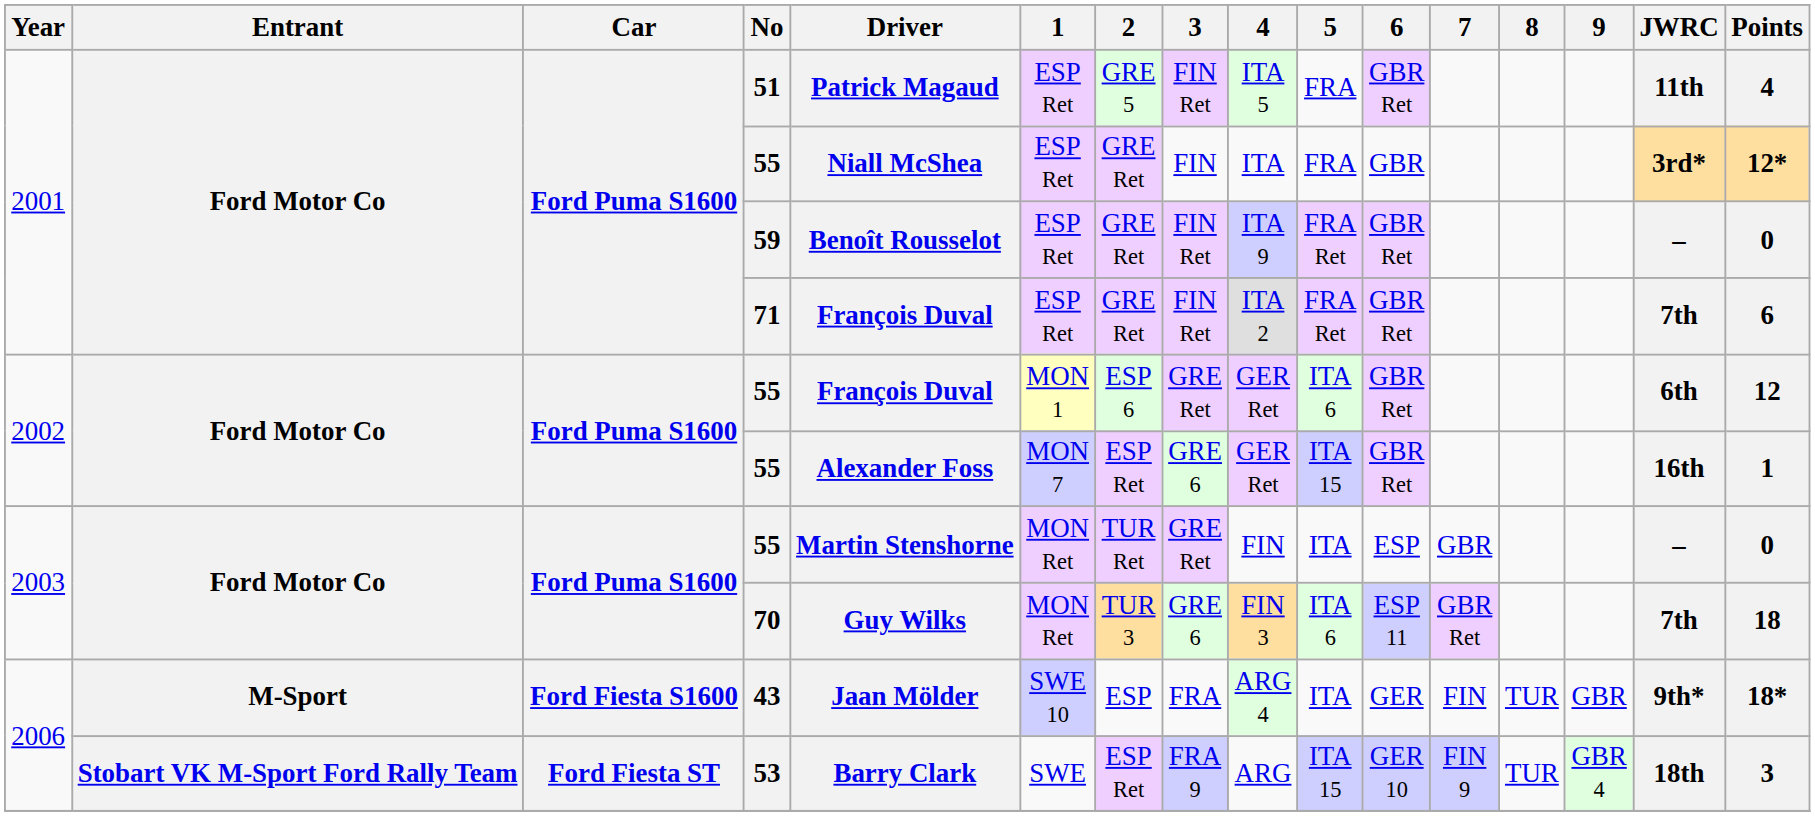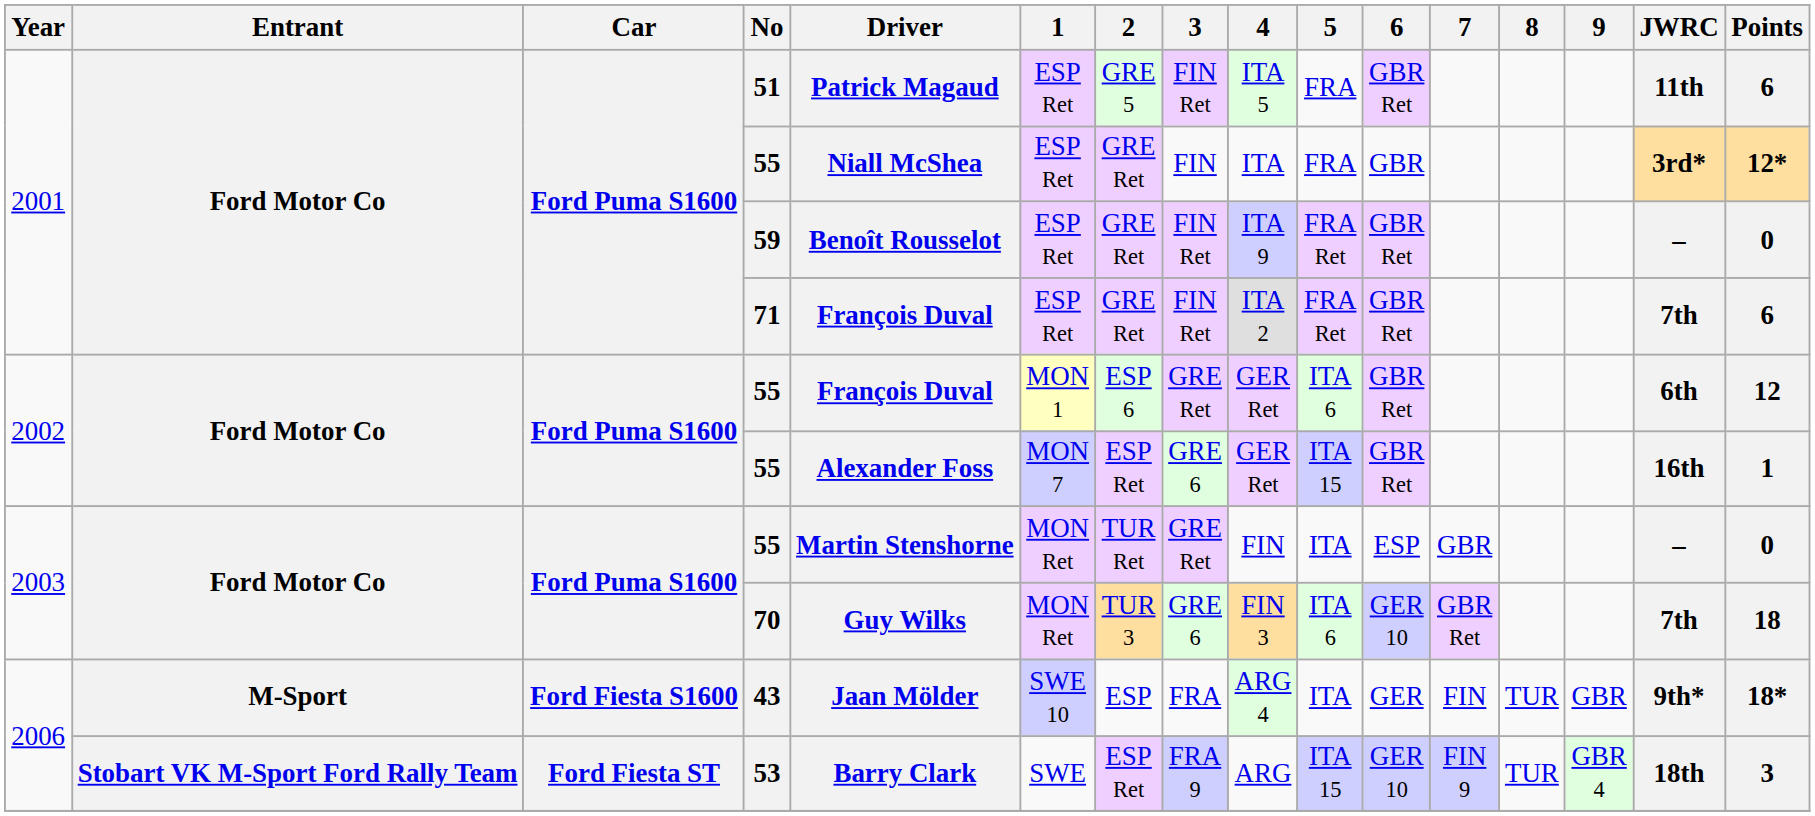 <table class="wikitable" style="text-align:center; font-size:90%">
 <tr>
 <th>Year</th>
 <th>Entrant</th>
 <th>Car</th>
 <th>No</th>
 <th>Driver</th>
 <th>1</th>
 <th>2</th>
 <th>3</th>
 <th>4</th>
 <th>5</th>
 <th>6</th>
 <th>7</th>
 <th>8</th>
 <th>9</th>
 <th>JWRC</th>
 <th>Points</th>
 </tr>
 <tr>
 <td rowspan="4"><a href='#'>2001</a></td>
 <th rowspan="4">Ford Motor Co</th>
 <th rowspan="4"><a href='#'>Ford Puma S1600</a></th>
 <th>51</th>
 <th> <a href='#'>Patrick Magaud</a></th>
 <td style="background:#EFCFFF;"><a href='#'>ESP</a><br><small>Ret</small></td>
 <td style="background:#DFFFDF;"><a href='#'>GRE</a><br><small>5</small></td>
 <td style="background:#EFCFFF;"><a href='#'>FIN</a><br><small>Ret</small></td>
 <td style="background:#DFFFDF;"><a href='#'>ITA</a><br><small>5</small></td>
 <td><a href='#'>FRA</a></td>
 <td style="background:#EFCFFF;"><a href='#'>GBR</a><br><small>Ret</small></td>
 <td></td>
 <td></td>
 <td></td>
 <th>11th</th>
-<th>4</th>
+<th>6</th>
 </tr>
 <tr>
 <th>55</th>
 <th> <a href='#'>Niall McShea</a></th>
 <td style="background:#EFCFFF;"><a href='#'>ESP</a><br><small>Ret</small></td>
 <td style="background:#EFCFFF;"><a href='#'>GRE</a><br><small>Ret</small></td>
 <td><a href='#'>FIN</a></td>
 <td><a href='#'>ITA</a></td>
 <td><a href='#'>FRA</a></td>
 <td><a href='#'>GBR</a></td>
 <td></td>
 <td></td>
 <td></td>
 <td style="background:#FFDF9F;"><strong>3rd*</strong></td>
 <td style="background:#FFDF9F;"><strong>12*</strong></td>
 </tr>
 <tr>
 <th>59</th>
 <th> <a href='#'>Benoît Rousselot</a></th>
 <td style="background:#EFCFFF;"><a href='#'>ESP</a><br><small>Ret</small></td>
 <td style="background:#EFCFFF;"><a href='#'>GRE</a><br><small>Ret</small></td>
 <td style="background:#EFCFFF;"><a href='#'>FIN</a><br><small>Ret</small></td>
 <td style="background:#CFCFFF;"><a href='#'>ITA</a><br><small>9</small></td>
 <td style="background:#EFCFFF;"><a href='#'>FRA</a><br><small>Ret</small></td>
 <td style="background:#EFCFFF;"><a href='#'>GBR</a><br><small>Ret</small></td>
 <td></td>
 <td></td>
 <td></td>
 <th>–</th>
 <th>0</th>
 </tr>
 <tr>
 <th>71</th>
 <th> <a href='#'>François Duval</a></th>
 <td style="background:#EFCFFF;"><a href='#'>ESP</a><br><small>Ret</small></td>
 <td style="background:#EFCFFF;"><a href='#'>GRE</a><br><small>Ret</small></td>
 <td style="background:#EFCFFF;"><a href='#'>FIN</a><br><small>Ret</small></td>
 <td style="background:#DFDFDF;"><a href='#'>ITA</a><br><small>2</small></td>
 <td style="background:#EFCFFF;"><a href='#'>FRA</a><br><small>Ret</small></td>
 <td style="background:#EFCFFF;"><a href='#'>GBR</a><br><small>Ret</small></td>
 <td></td>
 <td></td>
 <td></td>
 <th>7th</th>
 <th>6</th>
 </tr>
 <tr>
 <td rowspan="2"><a href='#'>2002</a></td>
 <th rowspan="2">Ford Motor Co</th>
 <th rowspan="2"><a href='#'>Ford Puma S1600</a></th>
 <th>55</th>
 <th> <a href='#'>François Duval</a></th>
 <td style="background:#FFFFBF;"><a href='#'>MON</a><br><small>1</small></td>
 <td style="background:#DFFFDF;"><a href='#'>ESP</a><br><small>6</small></td>
 <td style="background:#EFCFFF;"><a href='#'>GRE</a><br><small>Ret</small></td>
 <td style="background:#EFCFFF;"><a href='#'>GER</a><br><small>Ret</small></td>
 <td style="background:#DFFFDF;"><a href='#'>ITA</a><br><small>6</small></td>
 <td style="background:#EFCFFF;"><a href='#'>GBR</a><br><small>Ret</small></td>
 <td></td>
 <td></td>
 <td></td>
 <th>6th</th>
 <th>12</th>
 </tr>
 <tr>
 <th>55</th>
 <th> <a href='#'>Alexander Foss</a></th>
 <td style="background:#CFCFFF;"><a href='#'>MON</a><br><small>7</small></td>
 <td style="background:#EFCFFF;"><a href='#'>ESP</a><br><small>Ret</small></td>
 <td style="background:#DFFFDF;"><a href='#'>GRE</a><br><small>6</small></td>
 <td style="background:#EFCFFF;"><a href='#'>GER</a><br><small>Ret</small></td>
 <td style="background:#CFCFFF;"><a href='#'>ITA</a><br><small>15</small></td>
 <td style="background:#EFCFFF;"><a href='#'>GBR</a><br><small>Ret</small></td>
 <td></td>
 <td></td>
 <td></td>
 <th>16th</th>
 <th>1</th>
 </tr>
 <tr>
 <td rowspan="2"><a href='#'>2003</a></td>
 <th rowspan="2">Ford Motor Co</th>
 <th rowspan="2"><a href='#'>Ford Puma S1600</a></th>
 <th>55</th>
 <th> <a href='#'>Martin Stenshorne</a></th>
 <td style="background:#EFCFFF;"><a href='#'>MON</a><br><small>Ret</small></td>
 <td style="background:#EFCFFF;"><a href='#'>TUR</a><br><small>Ret</small></td>
 <td style="background:#EFCFFF;"><a href='#'>GRE</a><br><small>Ret</small></td>
 <td><a href='#'>FIN</a></td>
 <td><a href='#'>ITA</a></td>
 <td><a href='#'>ESP</a></td>
 <td><a href='#'>GBR</a></td>
 <td></td>
 <td></td>
 <th>–</th>
 <th>0</th>
 </tr>
 <tr>
 <th>70</th>
 <th> <a href='#'>Guy Wilks</a></th>
 <td style="background:#EFCFFF;"><a href='#'>MON</a><br><small>Ret</small></td>
 <td style="background:#FFDF9F;"><a href='#'>TUR</a><br><small>3</small></td>
 <td style="background:#DFFFDF;"><a href='#'>GRE</a><br><small>6</small></td>
 <td style="background:#FFDF9F;"><a href='#'>FIN</a><br><small>3</small></td>
 <td style="background:#DFFFDF;"><a href='#'>ITA</a><br><small>6</small></td>
-<td style="background:#CFCFFF;"><a href='#'>ESP</a><br><small>11</small></td>
+<td style="background:#CFCFFF;"><a href='#'>GER</a><br><small>10</small></td>
 <td style="background:#EFCFFF;"><a href='#'>GBR</a><br><small>Ret</small></td>
 <td></td>
 <td></td>
 <th>7th</th>
 <th>18</th>
 </tr>
 <tr>
 <td rowspan="2"><a href='#'>2006</a></td>
 <th rowspan="1">M-Sport</th>
 <th rowspan="1"><a href='#'>Ford Fiesta S1600</a></th>
 <th>43</th>
 <th> <a href='#'>Jaan Mölder</a></th>
 <td style="background:#CFCFFF;"><a href='#'>SWE</a><br><small>10</small></td>
 <td><a href='#'>ESP</a></td>
 <td><a href='#'>FRA</a></td>
 <td style="background:#DFFFDF;"><a href='#'>ARG</a><br><small>4</small></td>
 <td><a href='#'>ITA</a></td>
 <td><a href='#'>GER</a></td>
 <td><a href='#'>FIN</a></td>
 <td><a href='#'>TUR</a></td>
 <td><a href='#'>GBR</a></td>
 <th>9th*</th>
 <th>18*</th>
 </tr>
 <tr>
 <th rowspan="1"><a href='#'>Stobart VK M-Sport Ford Rally Team</a></th>
 <th rowspan="1"><a href='#'>Ford Fiesta ST</a></th>
 <th>53</th>
 <th> <a href='#'>Barry Clark</a></th>
 <td><a href='#'>SWE</a></td>
 <td style="background:#EFCFFF;"><a href='#'>ESP</a><br><small>Ret</small></td>
 <td style="background:#CFCFFF;"><a href='#'>FRA</a><br><small>9</small></td>
 <td><a href='#'>ARG</a></td>
 <td style="background:#CFCFFF;"><a href='#'>ITA</a><br><small>15</small></td>
 <td style="background:#CFCFFF;"><a href='#'>GER</a><br><small>10</small></td>
 <td style="background:#CFCFFF;"><a href='#'>FIN</a><br><small>9</small></td>
 <td><a href='#'>TUR</a></td>
 <td style="background:#DFFFDF;"><a href='#'>GBR</a><br><small>4</small></td>
 <th>18th</th>
 <th>3</th>
 </tr>
 <tr>
 </tr>
 </table>
